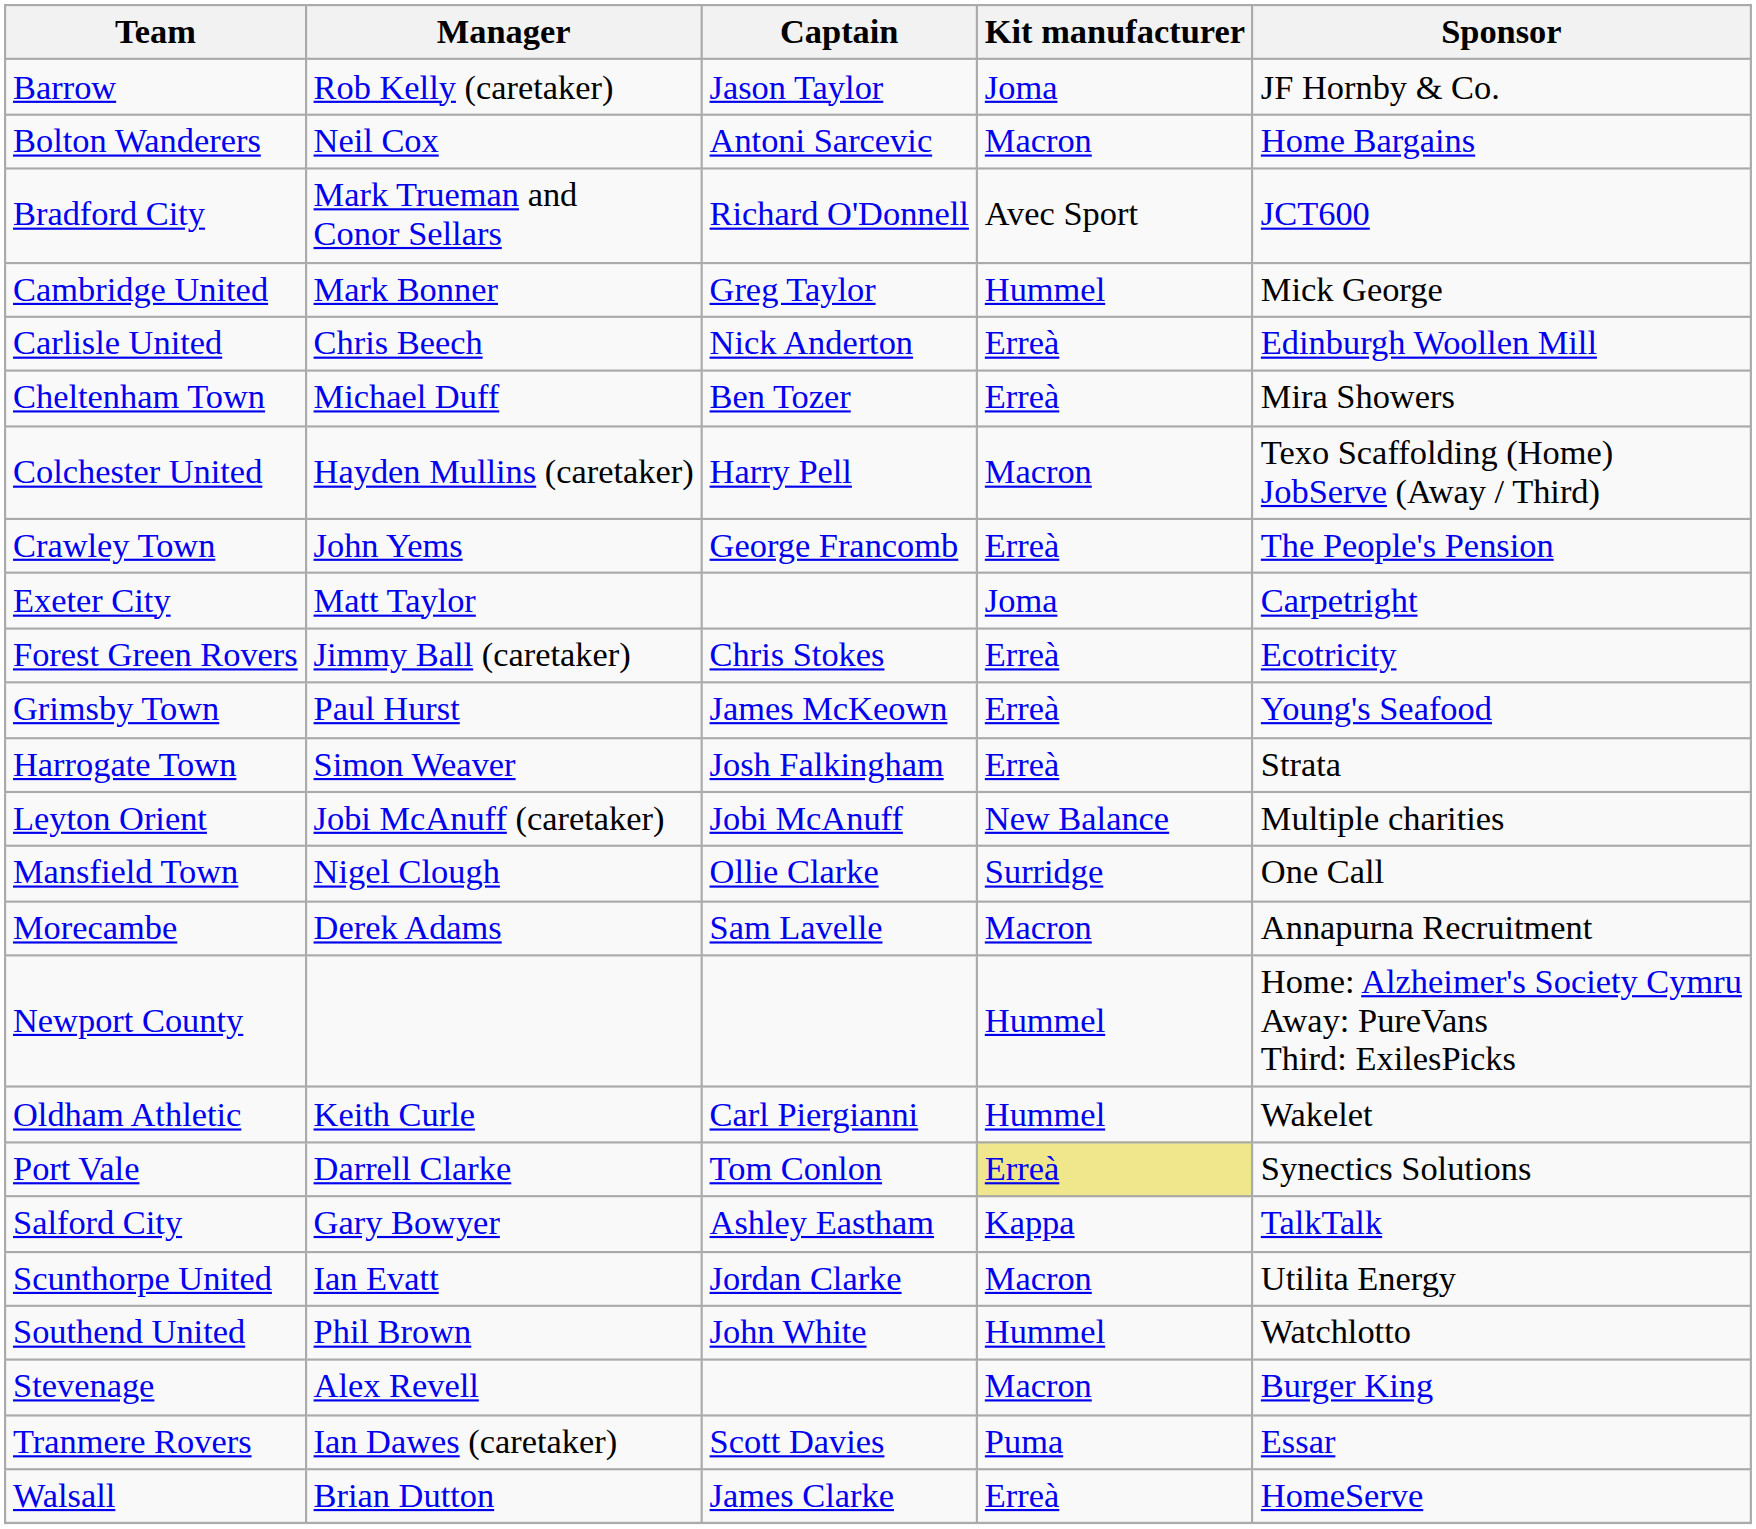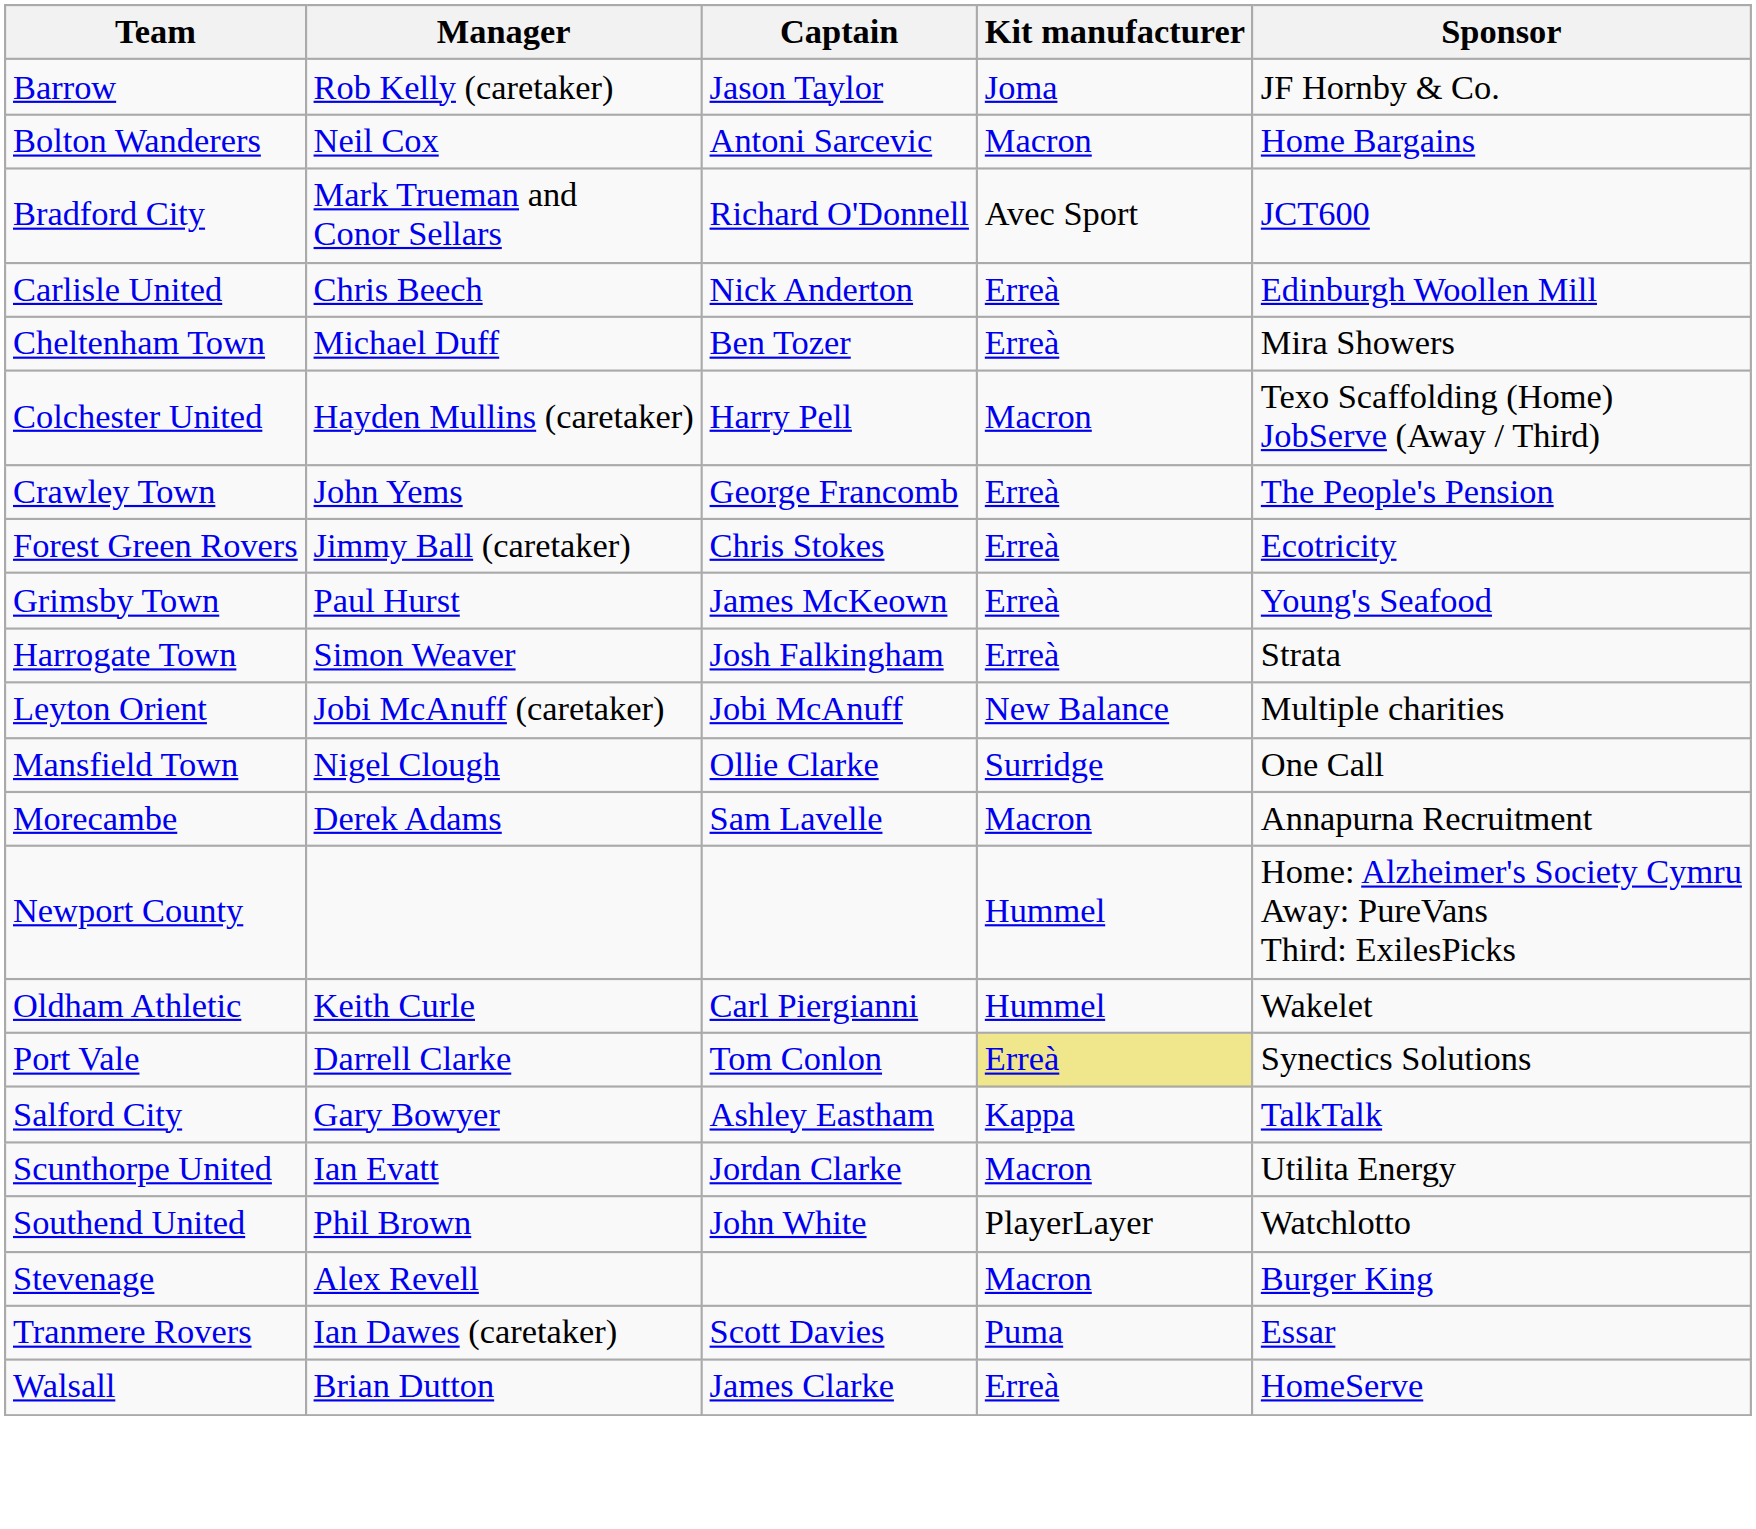 <table class="wikitable sortable" style="text-align: left;">
 <tr>
 <th>Team</th>
 <th>Manager</th>
 <th>Captain</th>
 <th>Kit manufacturer</th>
 <th>Sponsor</th>
 </tr>
 <tr>
 <td><a href='#'>Barrow</a></td>
 <td> <a href='#'>Rob Kelly</a> (caretaker)</td>
 <td> <a href='#'>Jason Taylor</a></td>
 <td><a href='#'>Joma</a></td>
 <td>JF Hornby & Co.</td>
 </tr>
 <tr>
 <td><a href='#'>Bolton Wanderers</a></td>
 <td> <a href='#'>Neil Cox</a></td>
 <td> <a href='#'>Antoni Sarcevic</a></td>
 <td><a href='#'>Macron</a></td>
 <td><a href='#'>Home Bargains</a></td>
 </tr>
 <tr>
 <td><a href='#'>Bradford City</a></td>
 <td> <a href='#'>Mark Trueman</a>  and <br> <a href='#'>Conor Sellars</a></td>
 <td> <a href='#'>Richard O'Donnell</a></td>
 <td>Avec Sport</td>
 <td><a href='#'>JCT600</a></td>
 </tr>
 <tr>
-<td><a href='#'>Cambridge United</a></td>
-<td> <a href='#'>Mark Bonner</a></td>
-<td> <a href='#'>Greg Taylor</a></td>
-<td><a href='#'>Hummel</a></td>
-<td>Mick George</td>
-</tr>
-<tr>
 <td><a href='#'>Carlisle United</a></td>
 <td> <a href='#'>Chris Beech</a></td>
 <td> <a href='#'>Nick Anderton</a></td>
 <td><a href='#'>Erreà</a></td>
 <td><a href='#'>Edinburgh Woollen Mill</a></td>
 </tr>
 <tr>
 <td><a href='#'>Cheltenham Town</a></td>
 <td> <a href='#'>Michael Duff</a></td>
 <td> <a href='#'>Ben Tozer</a></td>
 <td><a href='#'>Erreà</a></td>
 <td>Mira Showers</td>
 </tr>
 <tr>
 <td><a href='#'>Colchester United</a></td>
 <td> <a href='#'>Hayden Mullins</a> (caretaker)</td>
 <td> <a href='#'>Harry Pell</a></td>
 <td><a href='#'>Macron</a></td>
 <td>Texo Scaffolding (Home)<br><a href='#'>JobServe</a> (Away / Third)</td>
 </tr>
 <tr>
 <td><a href='#'>Crawley Town</a></td>
 <td> <a href='#'>John Yems</a></td>
 <td> <a href='#'>George Francomb</a></td>
 <td><a href='#'>Erreà</a></td>
 <td><a href='#'>The People's Pension</a></td>
-</tr>
-<tr>
-<td><a href='#'>Exeter City</a></td>
-<td> <a href='#'>Matt Taylor</a></td>
-<td> </td>
-<td><a href='#'>Joma</a></td>
-<td><a href='#'>Carpetright</a></td>
 </tr>
 <tr>
 <td><a href='#'>Forest Green Rovers</a></td>
 <td> <a href='#'>Jimmy Ball</a> (caretaker)</td>
 <td> <a href='#'>Chris Stokes</a></td>
 <td><a href='#'>Erreà</a></td>
 <td><a href='#'>Ecotricity</a></td>
 </tr>
 <tr>
 <td><a href='#'>Grimsby Town</a></td>
 <td> <a href='#'>Paul Hurst</a></td>
 <td> <a href='#'>James McKeown</a></td>
 <td><a href='#'>Erreà</a></td>
 <td><a href='#'>Young's Seafood</a></td>
 </tr>
 <tr>
 <td><a href='#'>Harrogate Town</a></td>
 <td> <a href='#'>Simon Weaver</a></td>
 <td> <a href='#'>Josh Falkingham</a></td>
 <td><a href='#'>Erreà</a></td>
 <td>Strata</td>
 </tr>
 <tr>
 <td><a href='#'>Leyton Orient</a></td>
 <td> <a href='#'>Jobi McAnuff</a> (caretaker)</td>
 <td> <a href='#'>Jobi McAnuff</a></td>
 <td><a href='#'>New Balance</a></td>
 <td>Multiple charities</td>
 </tr>
 <tr>
 <td><a href='#'>Mansfield Town</a></td>
 <td> <a href='#'>Nigel Clough</a></td>
 <td> <a href='#'>Ollie Clarke</a></td>
 <td><a href='#'>Surridge</a></td>
 <td>One Call</td>
 </tr>
 <tr>
 <td><a href='#'>Morecambe</a></td>
 <td> <a href='#'>Derek Adams</a></td>
 <td> <a href='#'>Sam Lavelle</a></td>
 <td><a href='#'>Macron</a></td>
 <td>Annapurna Recruitment</td>
 </tr>
 <tr>
 <td><a href='#'>Newport County</a></td>
 <td> </td>
 <td> </td>
 <td><a href='#'>Hummel</a></td>
 <td>Home: <a href='#'>Alzheimer's Society Cymru</a><br>Away: PureVans<br>Third: ExilesPicks</td>
 </tr>
 <tr>
 <td><a href='#'>Oldham Athletic</a></td>
 <td> <a href='#'>Keith Curle</a></td>
 <td> <a href='#'>Carl Piergianni</a></td>
 <td><a href='#'>Hummel</a></td>
 <td>Wakelet</td>
 </tr>
 <tr>
 <td><a href='#'>Port Vale</a></td>
 <td> <a href='#'>Darrell Clarke</a></td>
 <td> <a href='#'>Tom Conlon</a></td>
 <td style="background: khaki;"><a href='#'>Erreà</a></td>
 <td>Synectics Solutions</td>
 </tr>
 <tr>
 <td><a href='#'>Salford City</a></td>
 <td> <a href='#'>Gary Bowyer</a></td>
 <td> <a href='#'>Ashley Eastham</a></td>
 <td><a href='#'>Kappa</a></td>
 <td><a href='#'>TalkTalk</a></td>
 </tr>
 <tr>
 <td><a href='#'>Scunthorpe United</a></td>
 <td> <a href='#'>Ian Evatt</a></td>
 <td> <a href='#'>Jordan Clarke</a></td>
 <td><a href='#'>Macron</a></td>
 <td>Utilita Energy</td>
 </tr>
 <tr>
 <td><a href='#'>Southend United</a></td>
 <td> <a href='#'>Phil Brown</a></td>
 <td> <a href='#'>John White</a></td>
-<td><a href='#'>Hummel</a></td>
+<td>PlayerLayer</td>
 <td>Watchlotto</td>
 </tr>
 <tr>
 <td><a href='#'>Stevenage</a></td>
 <td> <a href='#'>Alex Revell</a></td>
 <td> </td>
 <td><a href='#'>Macron</a></td>
 <td><a href='#'>Burger King</a></td>
 </tr>
 <tr>
 <td><a href='#'>Tranmere Rovers</a></td>
 <td> <a href='#'>Ian Dawes</a> (caretaker)</td>
 <td> <a href='#'>Scott Davies</a></td>
 <td><a href='#'>Puma</a></td>
 <td><a href='#'>Essar</a></td>
 </tr>
 <tr>
 <td><a href='#'>Walsall</a></td>
 <td> <a href='#'>Brian Dutton</a></td>
 <td> <a href='#'>James Clarke</a></td>
 <td><a href='#'>Erreà</a></td>
 <td><a href='#'>HomeServe</a></td>
 </tr>
 <tr>
 </tr>
 </table>
